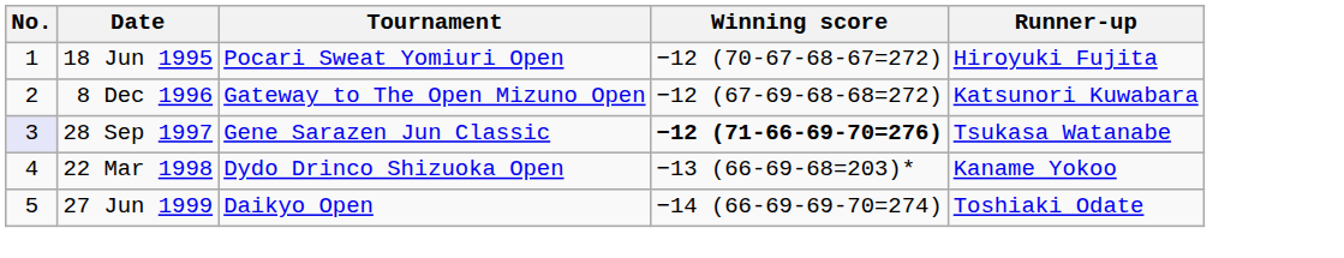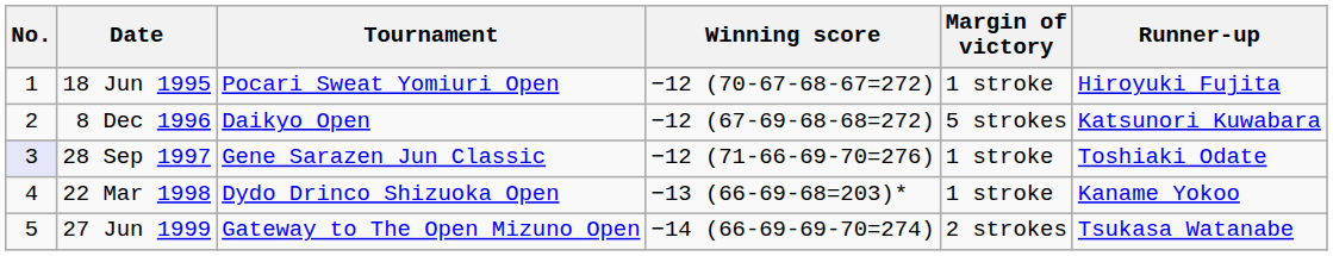 <table class="wikitable" style="font-size:95%;">
 <tr>
 <th>No.</th>
 <th>Date</th>
 <th>Tournament</th>
 <th>Winning score</th>
+<th>Margin of<br>victory</th>
 <th>Runner-up</th>
 </tr>
 <tr>
 <td align=center>1</td>
 <td align=right>18 Jun <a href='#'>1995</a></td>
 <td><a href='#'>Pocari Sweat Yomiuri Open</a></td>
 <td>−12 (70-67-68-67=272)</td>
+<td>1 stroke</td>
 <td> <a href='#'>Hiroyuki Fujita</a></td>
 </tr>
 <tr>
 <td align=center>2</td>
 <td align=right>8 Dec <a href='#'>1996</a></td>
-<td><a href='#'>Gateway to The Open Mizuno Open</a></td>
+<td><a href='#'>Daikyo Open</a></td>
 <td>−12 (67-69-68-68=272)</td>
+<td>5 strokes</td>
 <td> <a href='#'>Katsunori Kuwabara</a></td>
 </tr>
 <tr>
 <td align=center style="background: lavender;">3</td>
 <td align=right>28 Sep <a href='#'>1997</a></td>
 <td><a href='#'>Gene Sarazen Jun Classic</a></td>
-<td><strong>−12 (71-66-69-70=276)</strong></td>
-<td> <a href='#'>Tsukasa Watanabe</a></td>
+<td>−12 (71-66-69-70=276)</td>
+<td>1 stroke</td>
+<td> <a href='#'>Toshiaki Odate</a></td>
 </tr>
 <tr>
 <td align=center>4</td>
 <td align=right>22 Mar <a href='#'>1998</a></td>
 <td><a href='#'>Dydo Drinco Shizuoka Open</a></td>
 <td>−13 (66-69-68=203)*</td>
+<td>1 stroke</td>
 <td> <a href='#'>Kaname Yokoo</a></td>
 </tr>
 <tr>
 <td align=center>5</td>
 <td align=right>27 Jun <a href='#'>1999</a></td>
-<td><a href='#'>Daikyo Open</a></td>
+<td><a href='#'>Gateway to The Open Mizuno Open</a></td>
 <td>−14 (66-69-69-70=274)</td>
-<td> <a href='#'>Toshiaki Odate</a></td>
+<td>2 strokes</td>
+<td> <a href='#'>Tsukasa Watanabe</a></td>
 </tr>
 </table>
